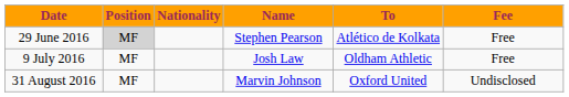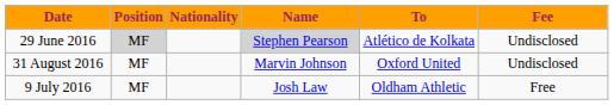 <table class="wikitable"  style="text-align:center; font-size:90%; ">
 <tr>
 <th style="background:#ffa000; color:#98285c; width:150px;">Date</th>
 <th style="background:#ffa000; color:#98285c; width:45px;">Position</th>
 <th style="background:#ffa000; color:#98285c; width:45px;">Nationality</th>
 <th style="background:#ffa000; color:#98285c; width:170px;">Name</th>
 <th style="background:#ffa000; color:#98285c; width:170px;">To</th>
 <th style="background:#ffa000; color:#98285c; width:170px;">Fee</th>
 </tr>
 <tr>
 <td>29 June 2016</td>
 <td style="background: lightgrey;">MF</td>
 <td></td>
-<td><a href='#'>Stephen Pearson</a></td>
+<td style="background: lightgrey;"><a href='#'>Stephen Pearson</a></td>
 <td><a href='#'>Atlético de Kolkata</a></td>
-<td>Free</td>
+<td>Undisclosed</td>
+</tr>
+<tr>
+<td>31 August 2016</td>
+<td>MF</td>
+<td></td>
+<td><a href='#'>Marvin Johnson</a></td>
+<td><a href='#'>Oxford United</a></td>
+<td>Undisclosed</td>
 </tr>
 <tr>
 <td>9 July 2016</td>
 <td>MF</td>
 <td></td>
 <td><a href='#'>Josh Law</a></td>
 <td><a href='#'>Oldham Athletic</a></td>
 <td>Free</td>
 </tr>
-<tr>
-<td>31 August 2016</td>
-<td>MF</td>
-<td></td>
-<td><a href='#'>Marvin Johnson</a></td>
-<td><a href='#'>Oxford United</a></td>
-<td>Undisclosed</td>
-</tr>
 </table>
